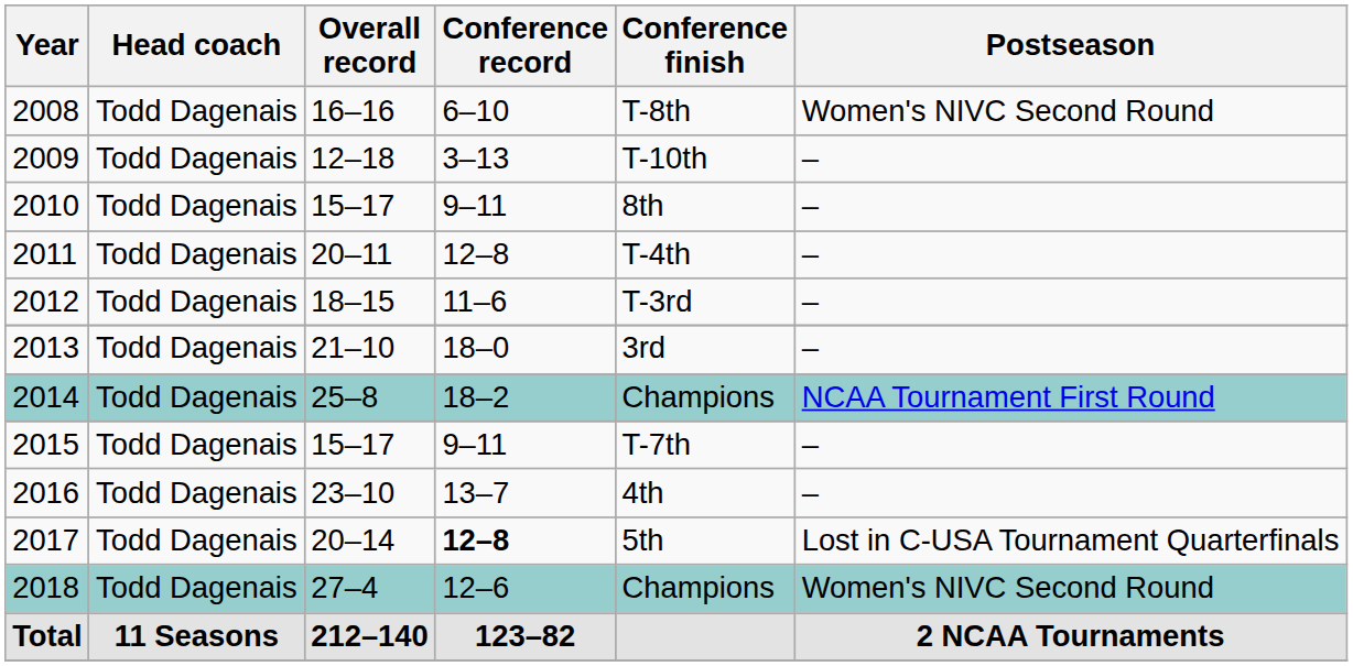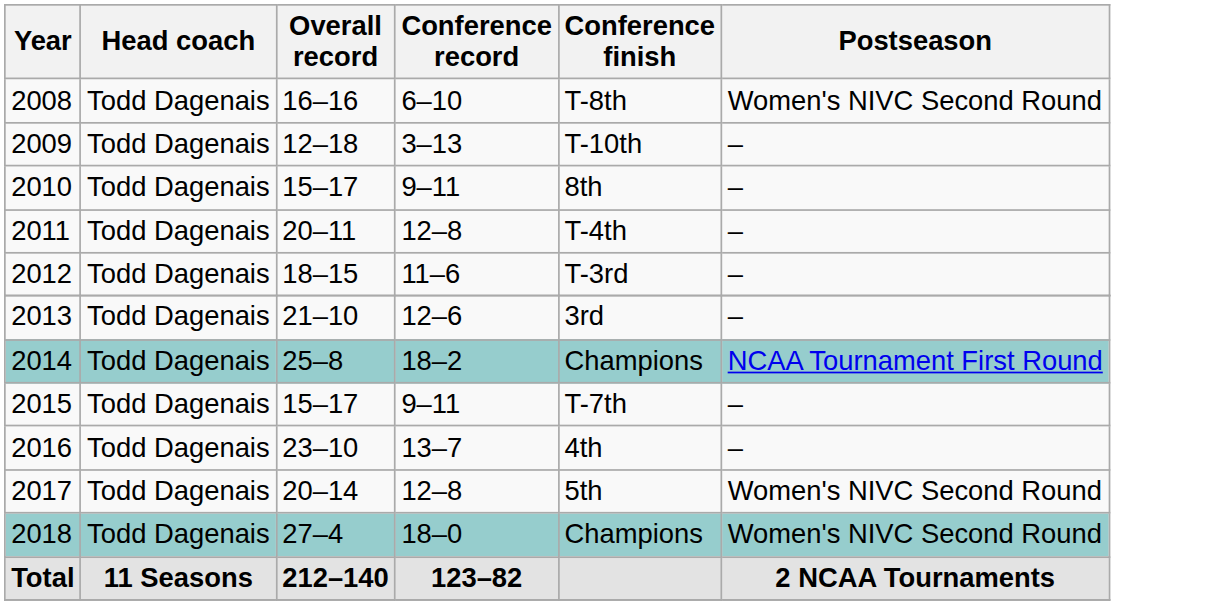 <table class="wikitable">
 <tr>
 <th>Year</th>
 <th>Head coach</th>
 <th>Overall <br> record</th>
 <th>Conference<br> record</th>
 <th>Conference<br> finish</th>
 <th>Postseason<br></th>
 </tr>
 <tr>
 <td>2008</td>
 <td>Todd Dagenais</td>
 <td>16–16</td>
 <td>6–10</td>
 <td>T-8th</td>
 <td>Women's NIVC Second Round</td>
 </tr>
 <tr>
 <td>2009</td>
 <td>Todd Dagenais</td>
 <td>12–18</td>
 <td>3–13</td>
 <td>T-10th</td>
 <td>–</td>
 </tr>
 <tr>
 <td>2010</td>
 <td>Todd Dagenais</td>
 <td>15–17</td>
 <td>9–11</td>
 <td>8th</td>
 <td>–</td>
 </tr>
 <tr>
 <td>2011</td>
 <td>Todd Dagenais</td>
 <td>20–11</td>
 <td>12–8</td>
 <td>T-4th</td>
 <td>–</td>
 </tr>
 <tr>
 <td>2012</td>
 <td>Todd Dagenais</td>
 <td>18–15</td>
 <td>11–6</td>
 <td>T-3rd</td>
 <td>–</td>
 </tr>
 <tr>
 </tr>
 <tr>
 <td>2013</td>
 <td>Todd Dagenais</td>
 <td>21–10</td>
-<td>18–0</td>
+<td>12–6</td>
 <td>3rd</td>
 <td>–</td>
 </tr>
 <tr style="background: #96CDCD;">
 <td>2014</td>
 <td>Todd Dagenais</td>
 <td>25–8</td>
 <td>18–2</td>
 <td>Champions</td>
 <td><a href='#'>NCAA Tournament First Round</a></td>
 </tr>
 <tr>
 <td>2015</td>
 <td>Todd Dagenais</td>
 <td>15–17</td>
 <td>9–11</td>
 <td>T-7th</td>
 <td>–</td>
 </tr>
 <tr>
 <td>2016</td>
 <td>Todd Dagenais</td>
 <td>23–10</td>
 <td>13–7</td>
 <td>4th</td>
 <td>–</td>
 </tr>
 <tr>
 <td>2017</td>
 <td>Todd Dagenais</td>
 <td>20–14</td>
-<td><strong>12–8</strong></td>
+<td>12–8</td>
 <td>5th</td>
-<td>Lost in C-USA Tournament Quarterfinals</td>
+<td>Women's NIVC Second Round</td>
 </tr>
 <tr style="background: #96CDCD;">
 <td>2018</td>
 <td>Todd Dagenais</td>
 <td>27–4</td>
-<td>12–6</td>
+<td>18–0</td>
 <td>Champions</td>
 <td>Women's NIVC Second Round</td>
 </tr>
 <tr style="background: #e3e3e3;" align="center">
 <td><strong>Total</strong></td>
 <td><strong>11 Seasons</strong></td>
 <td><strong>212–140</strong></td>
 <td><strong>123–82</strong></td>
 <td><strong></strong></td>
 <td><strong>2 NCAA Tournaments</strong></td>
 </tr>
 <tr>
 </tr>
 </table>
